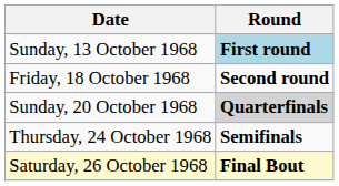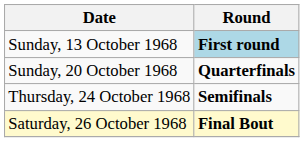 <table class="wikitable">
 <tr>
 <th>Date</th>
 <th>Round</th>
 </tr>
 <tr>
 <td>Sunday, 13 October 1968</td>
 <td style="background: lightblue;"><strong>First round</strong></td>
 </tr>
 <tr>
-<td>Friday, 18 October 1968</td>
-<td><strong>Second round</strong></td>
-</tr>
-<tr>
 <td>Sunday, 20 October 1968</td>
-<td style="background: lightgrey;"><strong>Quarterfinals</strong></td>
+<td><strong>Quarterfinals</strong></td>
 </tr>
 <tr>
 <td>Thursday, 24 October 1968</td>
 <td><strong>Semifinals</strong></td>
 </tr>
 <tr>
 <td style=background:lemonchiffon>Saturday, 26 October 1968</td>
 <td style=background:lemonchiffon><strong>Final Bout</strong></td>
 </tr>
 <tr>
 </tr>
 </table>
